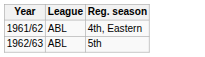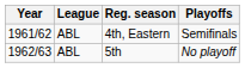 <table class="wikitable">
 <tr>
 <th>Year</th>
 <th>League</th>
 <th>Reg. season</th>
+<th>Playoffs</th>
 </tr>
 <tr>
 <td>1961/62</td>
 <td>ABL</td>
 <td>4th, Eastern</td>
+<td>Semifinals</td>
 </tr>
 <tr>
 <td>1962/63</td>
 <td>ABL</td>
 <td>5th</td>
+<td><em>No playoff</em></td>
 </tr>
 </table>
